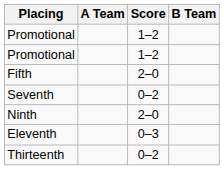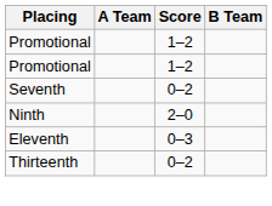 <table class=wikitable style="border:1px solid #AAAAAA;">
 <tr>
 <th>Placing</th>
 <th>A Team</th>
 <th>Score</th>
 <th>B Team</th>
 </tr>
 <tr>
 <td>Promotional</td>
 <td></td>
 <td align="center">1–2</td>
 <td><strong></strong></td>
 </tr>
 <tr>
 <td>Promotional</td>
 <td></td>
 <td align="center">1–2</td>
 <td><strong></strong></td>
-</tr>
-<tr>
-<td>Fifth</td>
-<td><strong></strong></td>
-<td align="center">2–0</td>
-<td></td>
 </tr>
 <tr>
 <td>Seventh</td>
 <td></td>
 <td align="center">0–2</td>
 <td><strong></strong></td>
 </tr>
 <tr>
 <td>Ninth</td>
 <td><strong></strong></td>
 <td align="center">2–0</td>
 <td></td>
 </tr>
 <tr>
 <td>Eleventh</td>
 <td></td>
 <td align="center">0–3</td>
 <td><strong></strong></td>
 </tr>
 <tr>
 <td>Thirteenth</td>
 <td></td>
 <td align="center">0–2</td>
 <td><strong></strong></td>
 </tr>
 </table>
